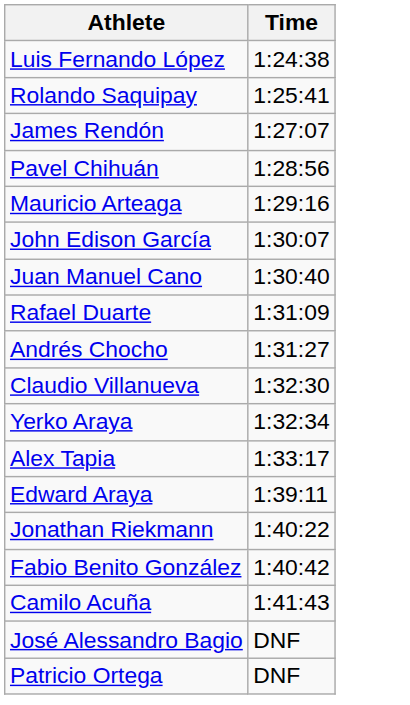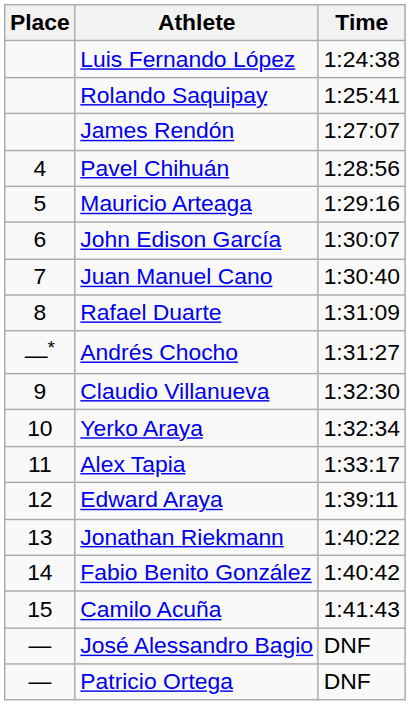 <table class=wikitable>
 <tr>
+<th>Place</th>
 <th>Athlete</th>
 <th>Time</th>
 </tr>
 <tr>
+<td align=center></td>
 <td><a href='#'>Luis Fernando López</a> </td>
 <td>1:24:38</td>
 </tr>
 <tr>
+<td align=center></td>
 <td><a href='#'>Rolando Saquipay</a> </td>
 <td>1:25:41</td>
 </tr>
 <tr>
+<td align=center></td>
 <td><a href='#'>James Rendón</a> </td>
 <td>1:27:07</td>
 </tr>
 <tr>
+<td align=center>4</td>
 <td><a href='#'>Pavel Chihuán</a> </td>
 <td>1:28:56</td>
 </tr>
 <tr>
+<td align=center>5</td>
 <td><a href='#'>Mauricio Arteaga</a> </td>
 <td>1:29:16</td>
 </tr>
 <tr>
+<td align=center>6</td>
 <td><a href='#'>John Edison García</a> </td>
 <td>1:30:07</td>
 </tr>
 <tr>
+<td align=center>7</td>
 <td><a href='#'>Juan Manuel Cano</a> </td>
 <td>1:30:40</td>
 </tr>
 <tr>
+<td align=center>8</td>
 <td><a href='#'>Rafael Duarte</a> </td>
 <td>1:31:09</td>
 </tr>
 <tr>
+<td align=center>—<sup>*</sup></td>
 <td><a href='#'>Andrés Chocho</a> </td>
 <td>1:31:27</td>
 </tr>
 <tr>
+<td align=center>9</td>
 <td><a href='#'>Claudio Villanueva</a> </td>
 <td>1:32:30</td>
 </tr>
 <tr>
+<td align=center>10</td>
 <td><a href='#'>Yerko Araya</a> </td>
 <td>1:32:34</td>
 </tr>
 <tr>
+<td align=center>11</td>
 <td><a href='#'>Alex Tapia</a> </td>
 <td>1:33:17</td>
 </tr>
 <tr>
+<td align=center>12</td>
 <td><a href='#'>Edward Araya</a> </td>
 <td>1:39:11</td>
 </tr>
 <tr>
+<td align=center>13</td>
 <td><a href='#'>Jonathan Riekmann</a> </td>
 <td>1:40:22</td>
 </tr>
 <tr>
+<td align=center>14</td>
 <td><a href='#'>Fabio Benito González</a> </td>
 <td>1:40:42</td>
 </tr>
 <tr>
+<td align=center>15</td>
 <td><a href='#'>Camilo Acuña</a> </td>
 <td>1:41:43</td>
 </tr>
 <tr>
+<td align=center>—</td>
 <td><a href='#'>José Alessandro Bagio</a> </td>
 <td>DNF</td>
 </tr>
 <tr>
+<td align=center>—</td>
 <td><a href='#'>Patricio Ortega</a> </td>
 <td>DNF</td>
 </tr>
 </table>
